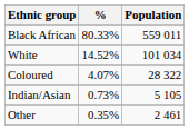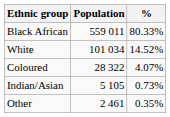 <table class="wikitable" style="font-size: 95%; text-align: right">
 <tr>
 <th>Ethnic group</th>
+<th>Population</th>
 <th>%</th>
-<th>Population</th>
 </tr>
 <tr>
 <td align=left>Black African</td>
+<td>559 011</td>
 <td>80.33%</td>
-<td>559 011</td>
 </tr>
 <tr>
 <td align=left>White</td>
+<td>101 034</td>
 <td>14.52%</td>
-<td>101 034</td>
 </tr>
 <tr>
 <td align=left>Coloured</td>
+<td>28 322</td>
 <td>4.07%</td>
-<td>28 322</td>
 </tr>
 <tr>
 <td align=left>Indian/Asian</td>
+<td>5 105</td>
 <td>0.73%</td>
-<td>5 105</td>
 </tr>
 <tr>
 <td align=left>Other</td>
+<td>2 461</td>
 <td>0.35%</td>
-<td>2 461</td>
 </tr>
 </table>
